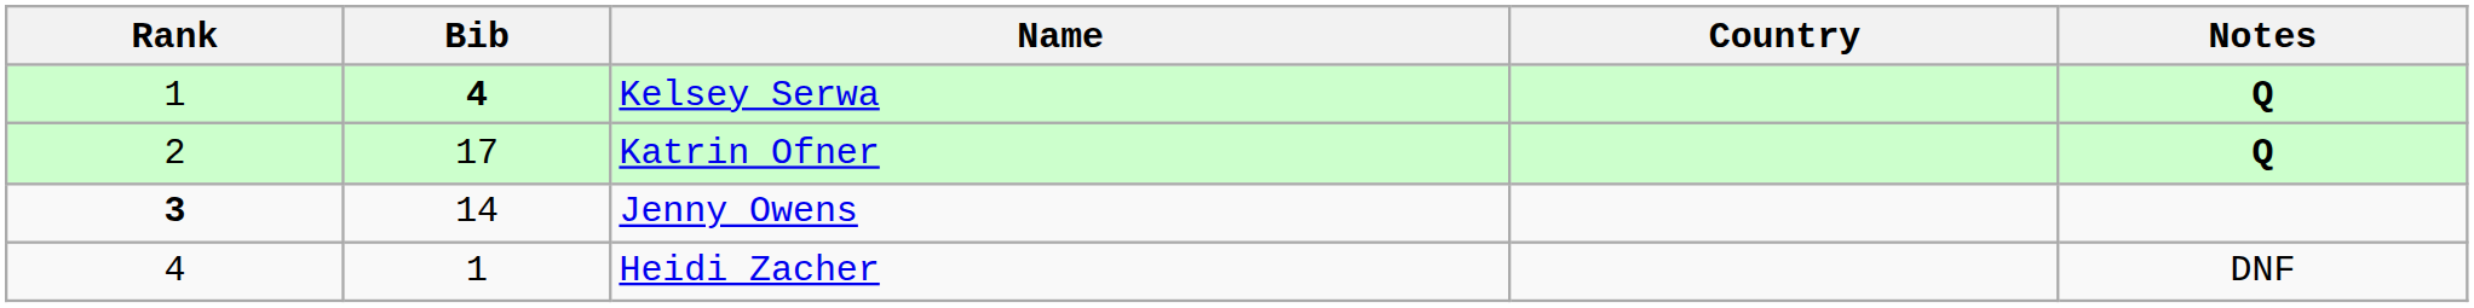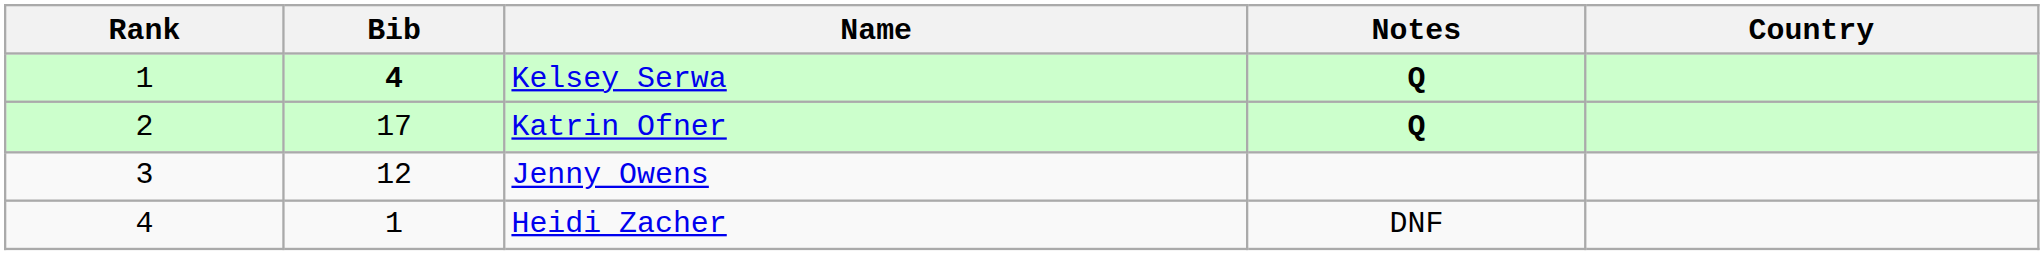 <table class="wikitable" style="text-align:center;" width=70%>
 <tr>
 <th>Rank</th>
 <th>Bib</th>
 <th>Name</th>
+<th>Notes</th>
 <th>Country</th>
-<th>Notes</th>
 </tr>
 <tr bgcolor="#ccffcc">
 <td>1</td>
 <td><strong>4</strong></td>
 <td align=left><a href='#'>Kelsey Serwa</a></td>
+<td><strong>Q</strong></td>
 <td align=left></td>
-<td><strong>Q</strong></td>
 </tr>
 <tr bgcolor="#ccffcc">
 <td>2</td>
 <td>17</td>
 <td align=left><a href='#'>Katrin Ofner</a></td>
+<td><strong>Q</strong></td>
 <td align=left></td>
-<td><strong>Q</strong></td>
 </tr>
 <tr>
-<td><strong>3</strong></td>
-<td>14</td>
+<td>3</td>
+<td>12</td>
 <td align=left><a href='#'>Jenny Owens</a></td>
+<td></td>
 <td align=left></td>
-<td></td>
 </tr>
 <tr>
 <td>4</td>
 <td>1</td>
 <td align=left><a href='#'>Heidi Zacher</a></td>
+<td>DNF</td>
 <td align=left></td>
-<td>DNF</td>
 </tr>
 </table>
